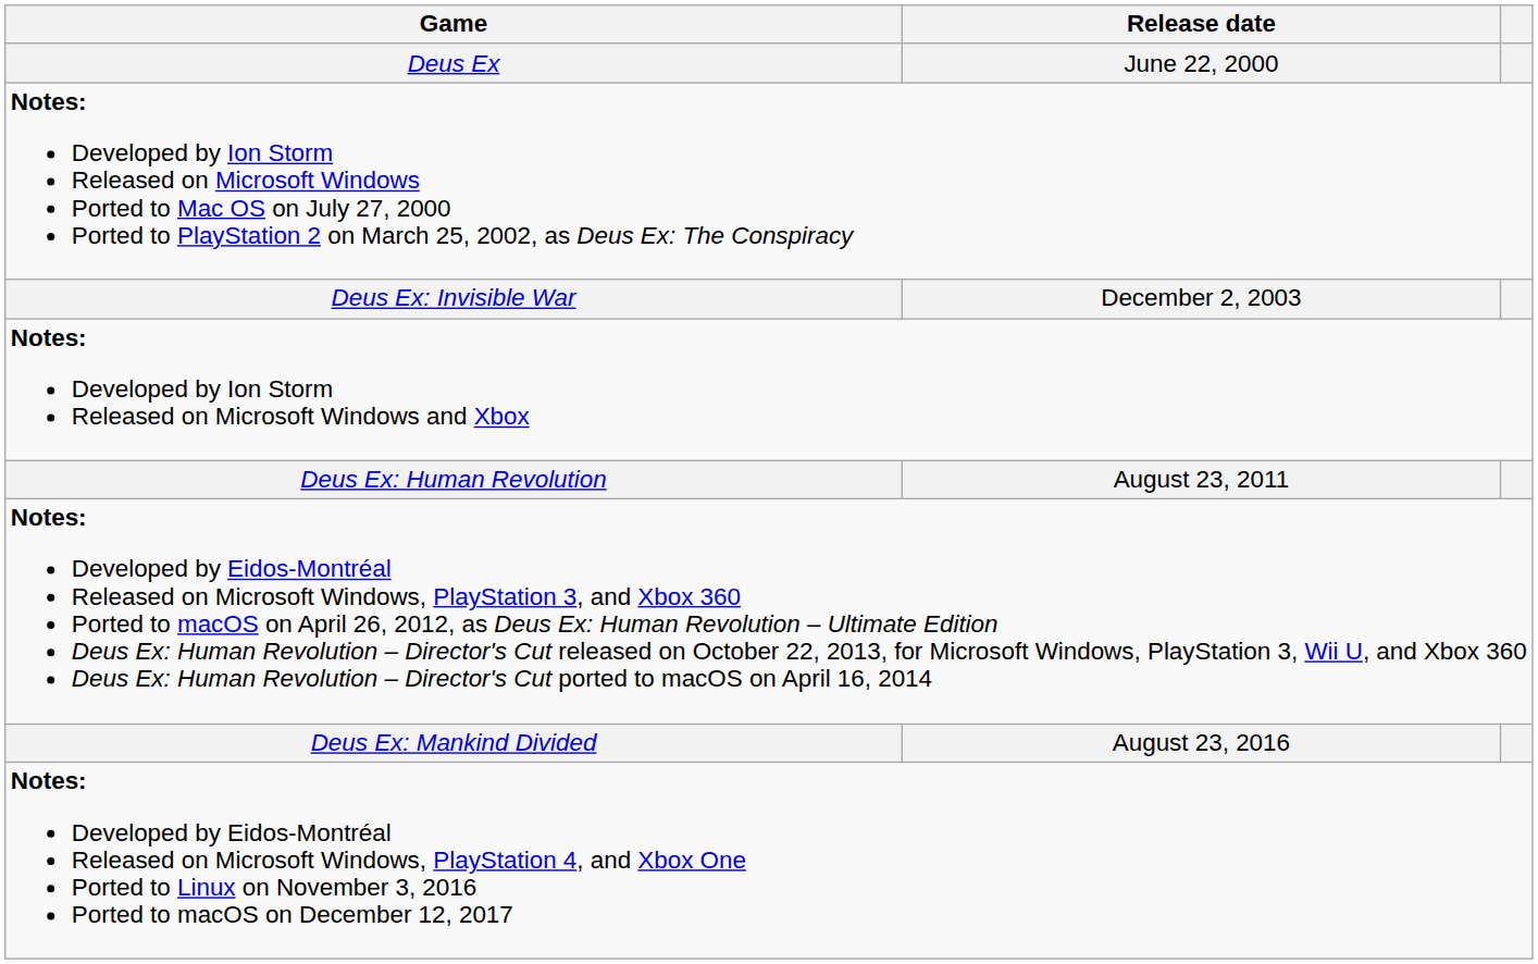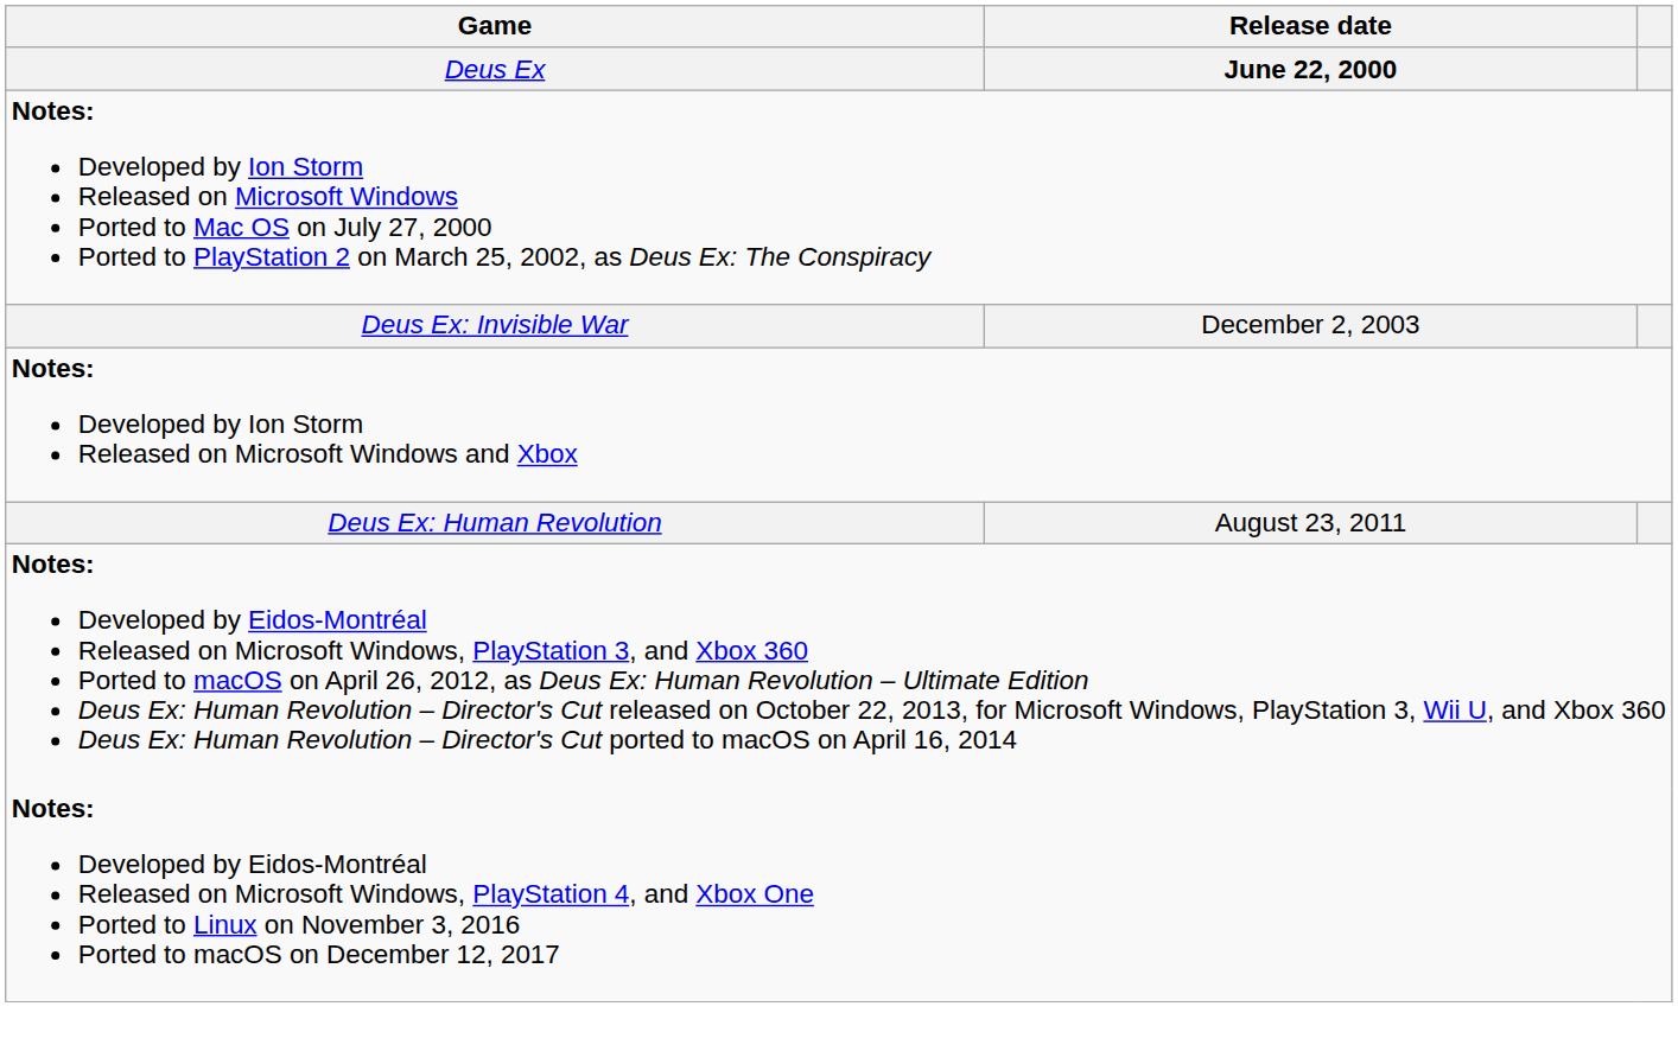 <table class="wikitable">
 <tr style="text-align: center">
 <th>Game</th>
 <th>Release date</th>
 <th></th>
 </tr>
 <tr bgcolor="#F2F2F2" align="center">
 <td><em><a href='#'>Deus Ex</a></em></td>
-<td>June 22, 2000</td>
+<td><strong>June 22, 2000</strong></td>
 <td></td>
 </tr>
 <tr>
 <td colspan="3" style="border: none; vertical-align: top"><strong>Notes:</strong><br><ul><li>Developed by <a href='#'>Ion Storm</a></li><li>Released on <a href='#'>Microsoft Windows</a></li><li>Ported to <a href='#'>Mac OS</a> on July 27, 2000</li><li>Ported to <a href='#'>PlayStation 2</a> on March 25, 2002, as <em>Deus Ex: The Conspiracy</em></li></ul></td>
 </tr>
 <tr bgcolor="#F2F2F2" align="center">
 <td><em><a href='#'>Deus Ex: Invisible War</a></em></td>
 <td>December 2, 2003</td>
 <td></td>
 </tr>
 <tr>
 <td colspan="3" style="border: none; vertical-align: top"><strong>Notes:</strong><br><ul><li>Developed by Ion Storm</li><li>Released on Microsoft Windows and <a href='#'>Xbox</a></li></ul></td>
 </tr>
 <tr bgcolor="#F2F2F2" align="center">
 <td><em><a href='#'>Deus Ex: Human Revolution</a></em></td>
 <td>August 23, 2011</td>
 <td></td>
 </tr>
 <tr>
 <td colspan="3" style="border: none; vertical-align: top"><strong>Notes:</strong><br><ul><li>Developed by <a href='#'>Eidos-Montréal</a></li><li>Released on Microsoft Windows, <a href='#'>PlayStation 3</a>, and <a href='#'>Xbox 360</a></li><li>Ported to <a href='#'>macOS</a> on April 26, 2012, as <em>Deus Ex: Human Revolution – Ultimate Edition</em></li><li><em>Deus Ex: Human Revolution – Director's Cut</em> released on October 22, 2013, for Microsoft Windows, PlayStation 3, <a href='#'>Wii U</a>, and Xbox 360</li><li><em>Deus Ex: Human Revolution – Director's Cut</em> ported to macOS on April 16, 2014</li></ul></td>
 </tr>
-<tr bgcolor="#F2F2F2" align="center">
-<td><em><a href='#'>Deus Ex: Mankind Divided</a></em></td>
-<td>August 23, 2016</td>
-<td></td>
-</tr>
 <tr>
 <td colspan="3" style="border: none; vertical-align: top"><strong>Notes:</strong><br><ul><li>Developed by Eidos-Montréal</li><li>Released on Microsoft Windows, <a href='#'>PlayStation 4</a>, and <a href='#'>Xbox One</a></li><li>Ported to <a href='#'>Linux</a> on November 3, 2016</li><li>Ported to macOS on December 12, 2017</li></ul></td>
 </tr>
 </table>
